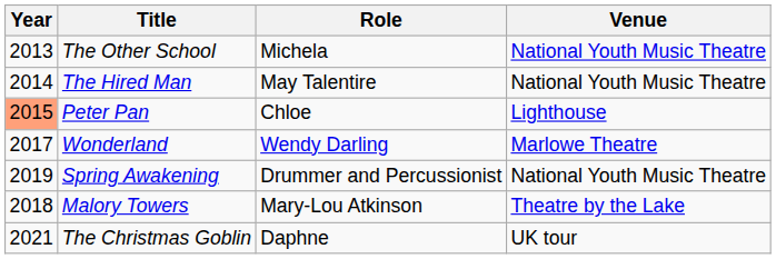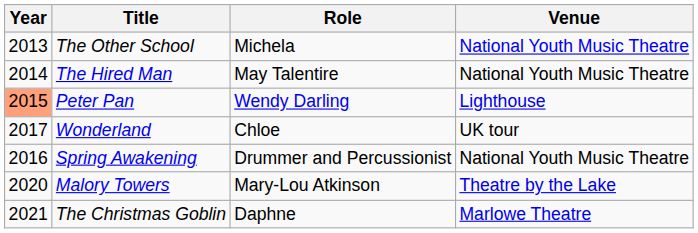 <table class="wikitable">
 <tr>
 <th>Year</th>
 <th>Title</th>
 <th>Role</th>
 <th>Venue</th>
 </tr>
 <tr>
 <td>2013</td>
 <td><em>The Other School</em></td>
 <td>Michela</td>
 <td><a href='#'>National Youth Music Theatre</a></td>
 </tr>
 <tr>
 <td>2014</td>
 <td><em><a href='#'>The Hired Man</a></em></td>
 <td>May Talentire</td>
 <td>National Youth Music Theatre</td>
 </tr>
 <tr>
 <td style="background: lightsalmon;">2015</td>
 <td><em><a href='#'>Peter Pan</a></em></td>
-<td>Chloe</td>
+<td><a href='#'>Wendy Darling</a></td>
 <td><a href='#'>Lighthouse</a></td>
 </tr>
 <tr>
 <td>2017</td>
 <td><em><a href='#'>Wonderland</a></em></td>
-<td><a href='#'>Wendy Darling</a></td>
-<td><a href='#'>Marlowe Theatre</a></td>
+<td>Chloe</td>
+<td>UK tour</td>
 </tr>
 <tr>
-<td>2019</td>
+<td>2016</td>
 <td><em><a href='#'>Spring Awakening</a></em></td>
 <td>Drummer and Percussionist</td>
 <td>National Youth Music Theatre</td>
 </tr>
 <tr>
-<td>2018</td>
+<td>2020</td>
 <td><em><a href='#'>Malory Towers</a></em></td>
 <td>Mary-Lou Atkinson</td>
 <td><a href='#'>Theatre by the Lake</a></td>
 </tr>
 <tr>
 <td>2021</td>
 <td><em>The Christmas Goblin</em></td>
 <td>Daphne</td>
-<td>UK tour</td>
+<td><a href='#'>Marlowe Theatre</a></td>
 </tr>
 </table>
